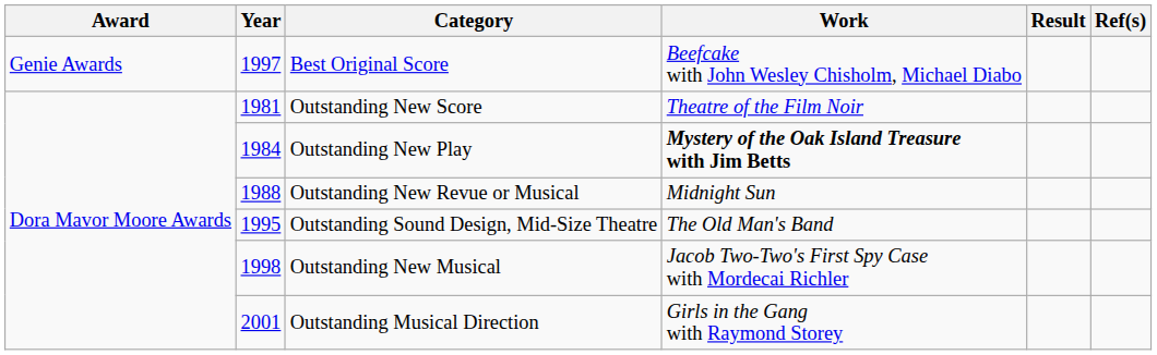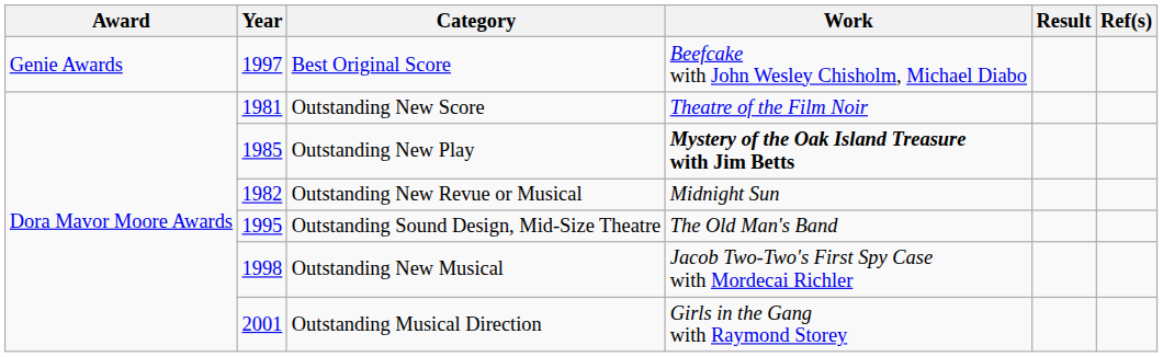 <table class="wikitable plainrowheaders sortable">
 <tr>
 <th>Award</th>
 <th>Year</th>
 <th>Category</th>
 <th>Work</th>
 <th>Result</th>
 <th>Ref(s)</th>
 </tr>
 <tr>
 <td><a href='#'>Genie Awards</a></td>
 <td><a href='#'>1997</a></td>
 <td><a href='#'>Best Original Score</a></td>
 <td><em><a href='#'>Beefcake</a></em><br>with <a href='#'>John Wesley Chisholm</a>, <a href='#'>Michael Diabo</a></td>
 <td></td>
 <td></td>
 </tr>
 <tr>
 <td rowspan=6><a href='#'>Dora Mavor Moore Awards</a></td>
 <td><a href='#'>1981</a></td>
 <td>Outstanding New Score</td>
 <td><em><a href='#'>Theatre of the Film Noir</a></em></td>
 <td></td>
 <td></td>
 </tr>
 <tr>
-<td><a href='#'>1984</a></td>
+<td><a href='#'>1985</a></td>
 <td>Outstanding New Play</td>
 <td><strong><em>Mystery of the Oak Island Treasure</em><br>with Jim Betts</strong></td>
 <td></td>
 <td></td>
 </tr>
 <tr>
-<td><a href='#'>1988</a></td>
+<td><a href='#'>1982</a></td>
 <td>Outstanding New Revue or Musical</td>
 <td><em>Midnight Sun</em></td>
 <td></td>
 <td></td>
 </tr>
 <tr>
 <td><a href='#'>1995</a></td>
 <td>Outstanding Sound Design, Mid-Size Theatre</td>
 <td><em>The Old Man's Band</em></td>
 <td></td>
 <td></td>
 </tr>
 <tr>
 <td><a href='#'>1998</a></td>
 <td>Outstanding New Musical</td>
 <td><em>Jacob Two-Two's First Spy Case</em><br>with <a href='#'>Mordecai Richler</a></td>
 <td></td>
 <td></td>
 </tr>
 <tr>
 <td><a href='#'>2001</a></td>
 <td>Outstanding Musical Direction</td>
 <td><em>Girls in the Gang</em><br>with <a href='#'>Raymond Storey</a></td>
 <td></td>
 <td></td>
 </tr>
 </table>
